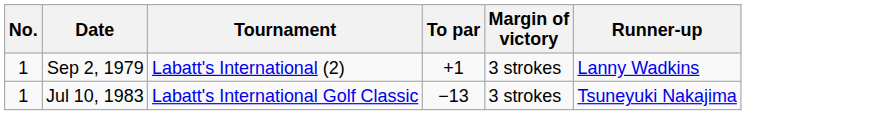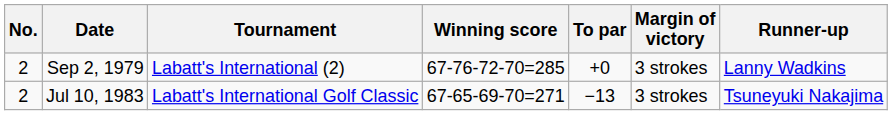 <table class="wikitable" style="font-size:95%;">
 <tr>
 <th>No.</th>
 <th>Date</th>
 <th>Tournament</th>
+<th>Winning score</th>
 <th>To par</th>
 <th>Margin of<br>victory</th>
 <th>Runner-up</th>
 </tr>
 <tr>
-<td align=center>1</td>
+<td align=center>2</td>
 <td align=right>Sep 2, 1979</td>
 <td><a href='#'>Labatt's International</a> (2)</td>
-<td align=center>+1</td>
+<td align=right>67-76-72-70=285</td>
+<td align=center>+0</td>
 <td>3 strokes</td>
 <td> <a href='#'>Lanny Wadkins</a></td>
 </tr>
 <tr>
-<td align=center>1</td>
+<td align=center>2</td>
 <td align=right>Jul 10, 1983</td>
 <td><a href='#'>Labatt's International Golf Classic</a></td>
+<td align=right>67-65-69-70=271</td>
 <td align=center>−13</td>
 <td>3 strokes</td>
 <td> <a href='#'>Tsuneyuki Nakajima</a></td>
 </tr>
 </table>
